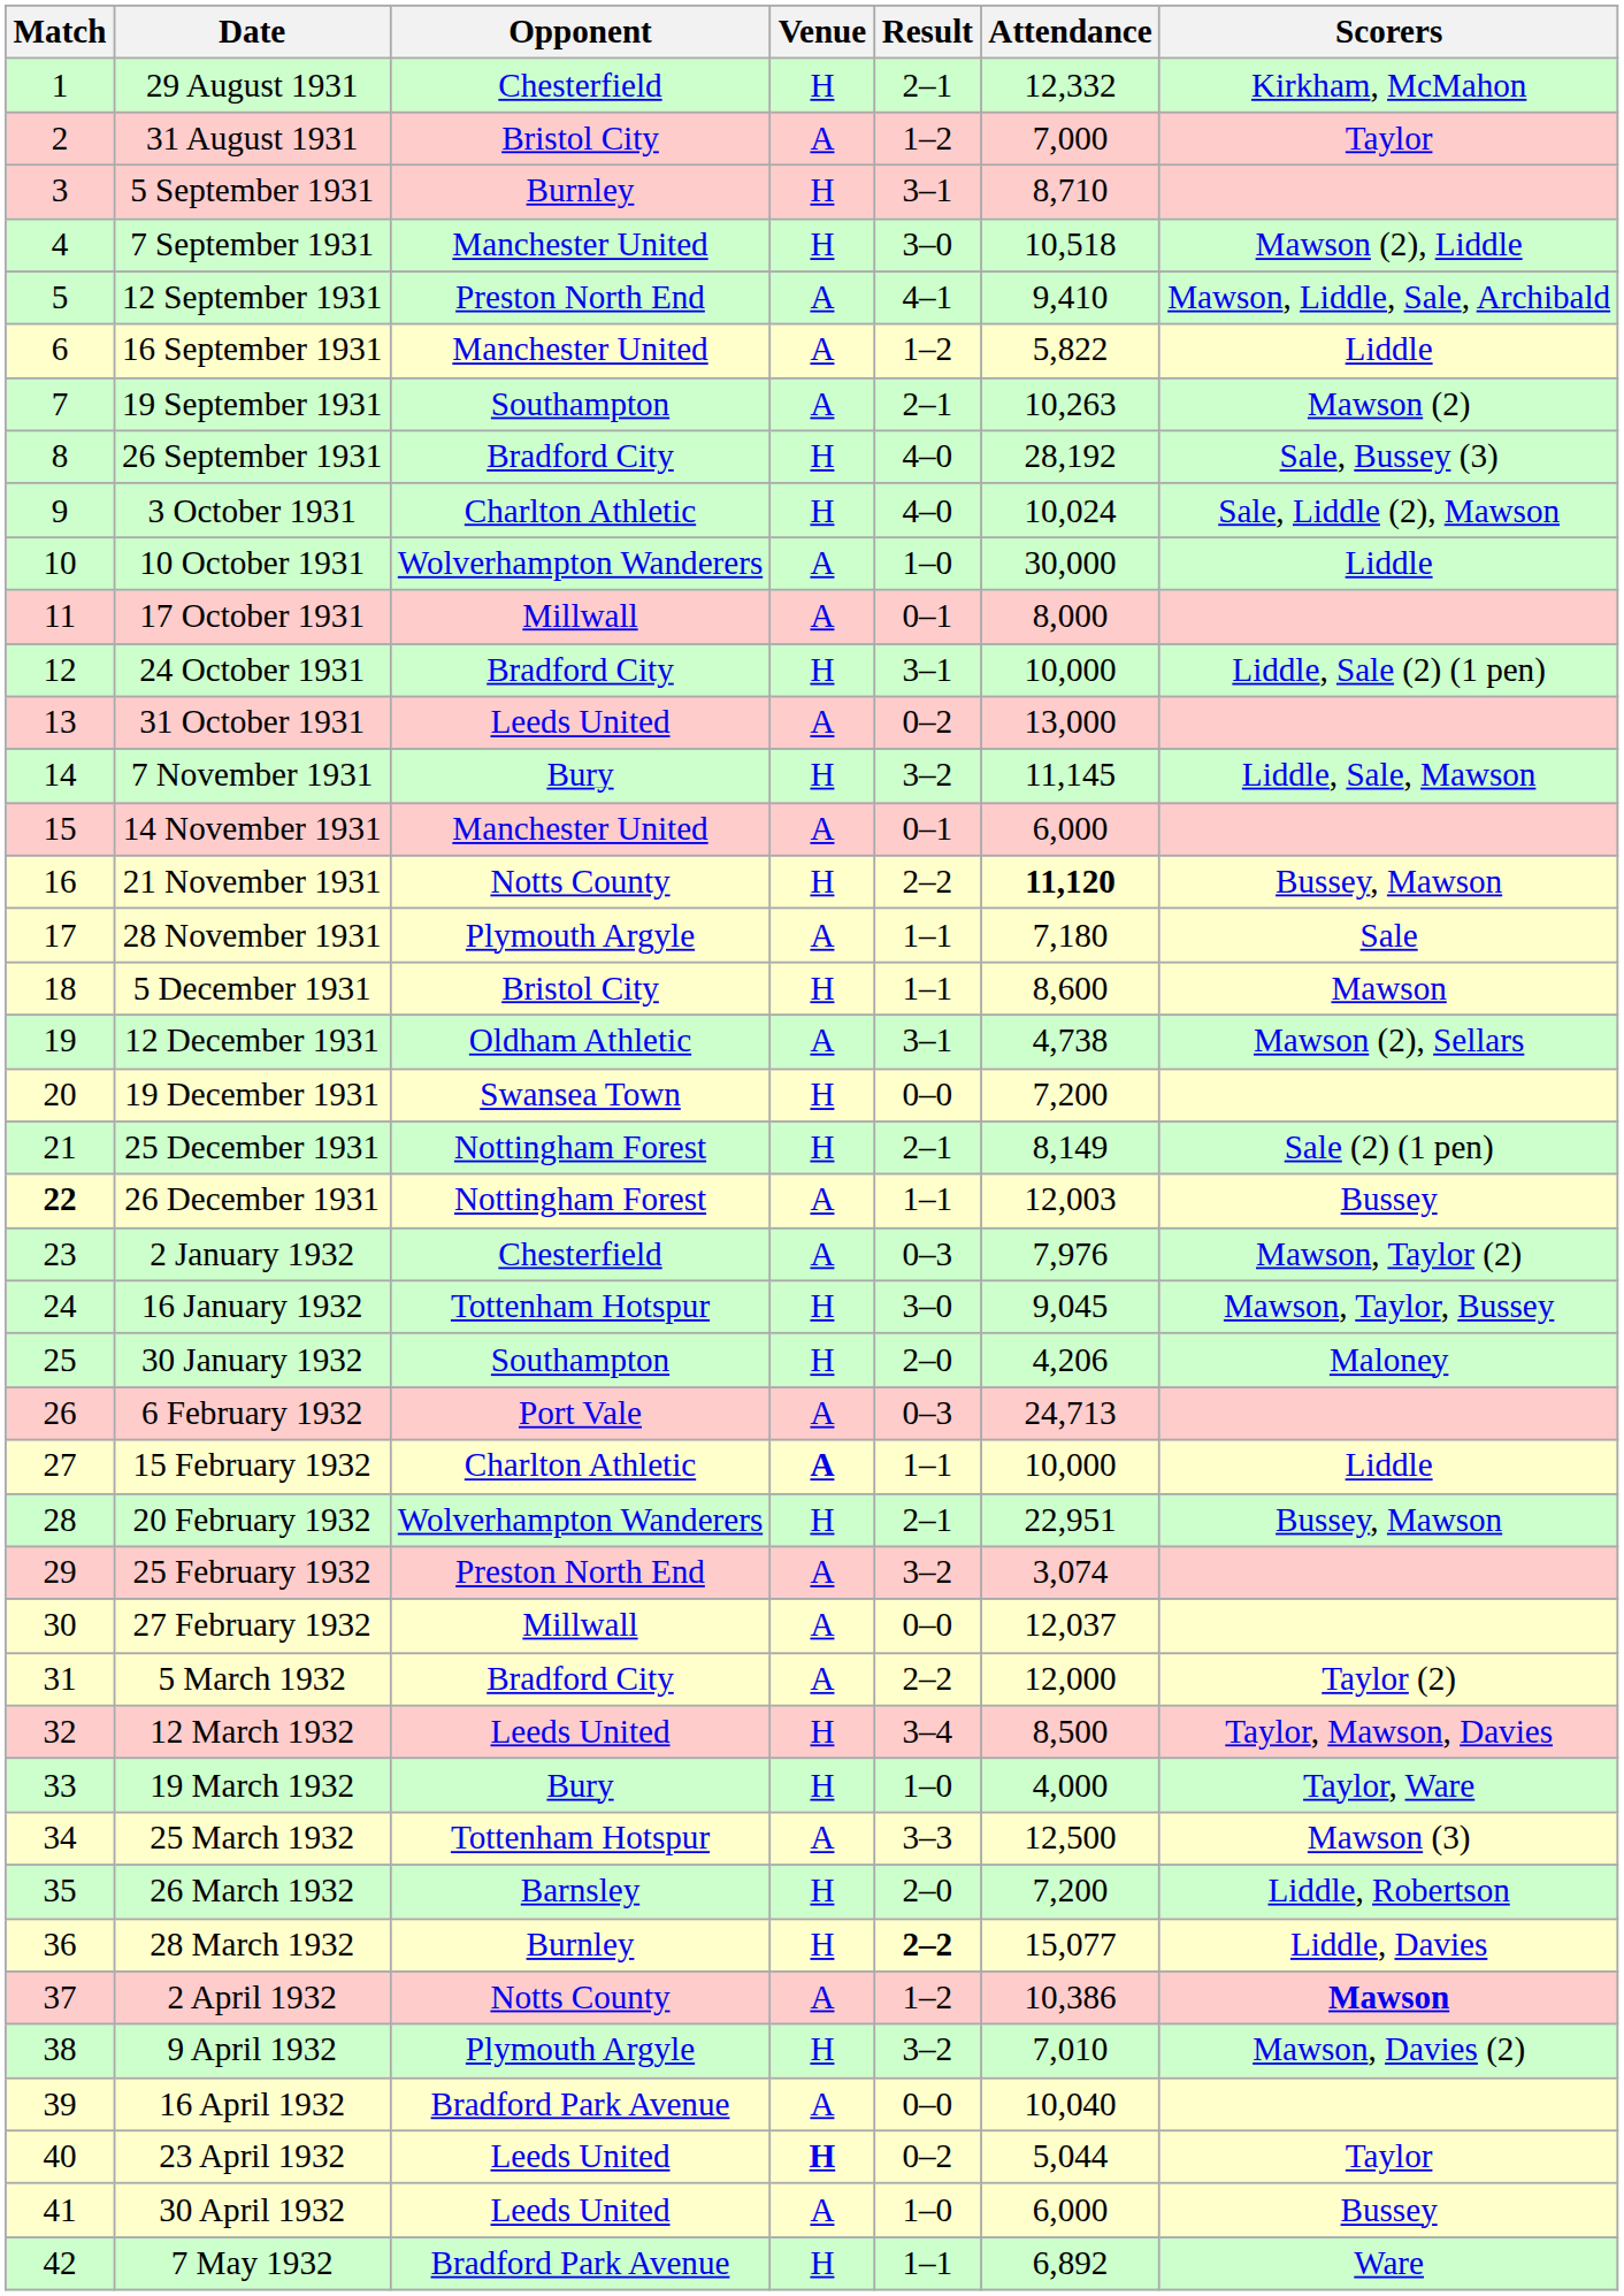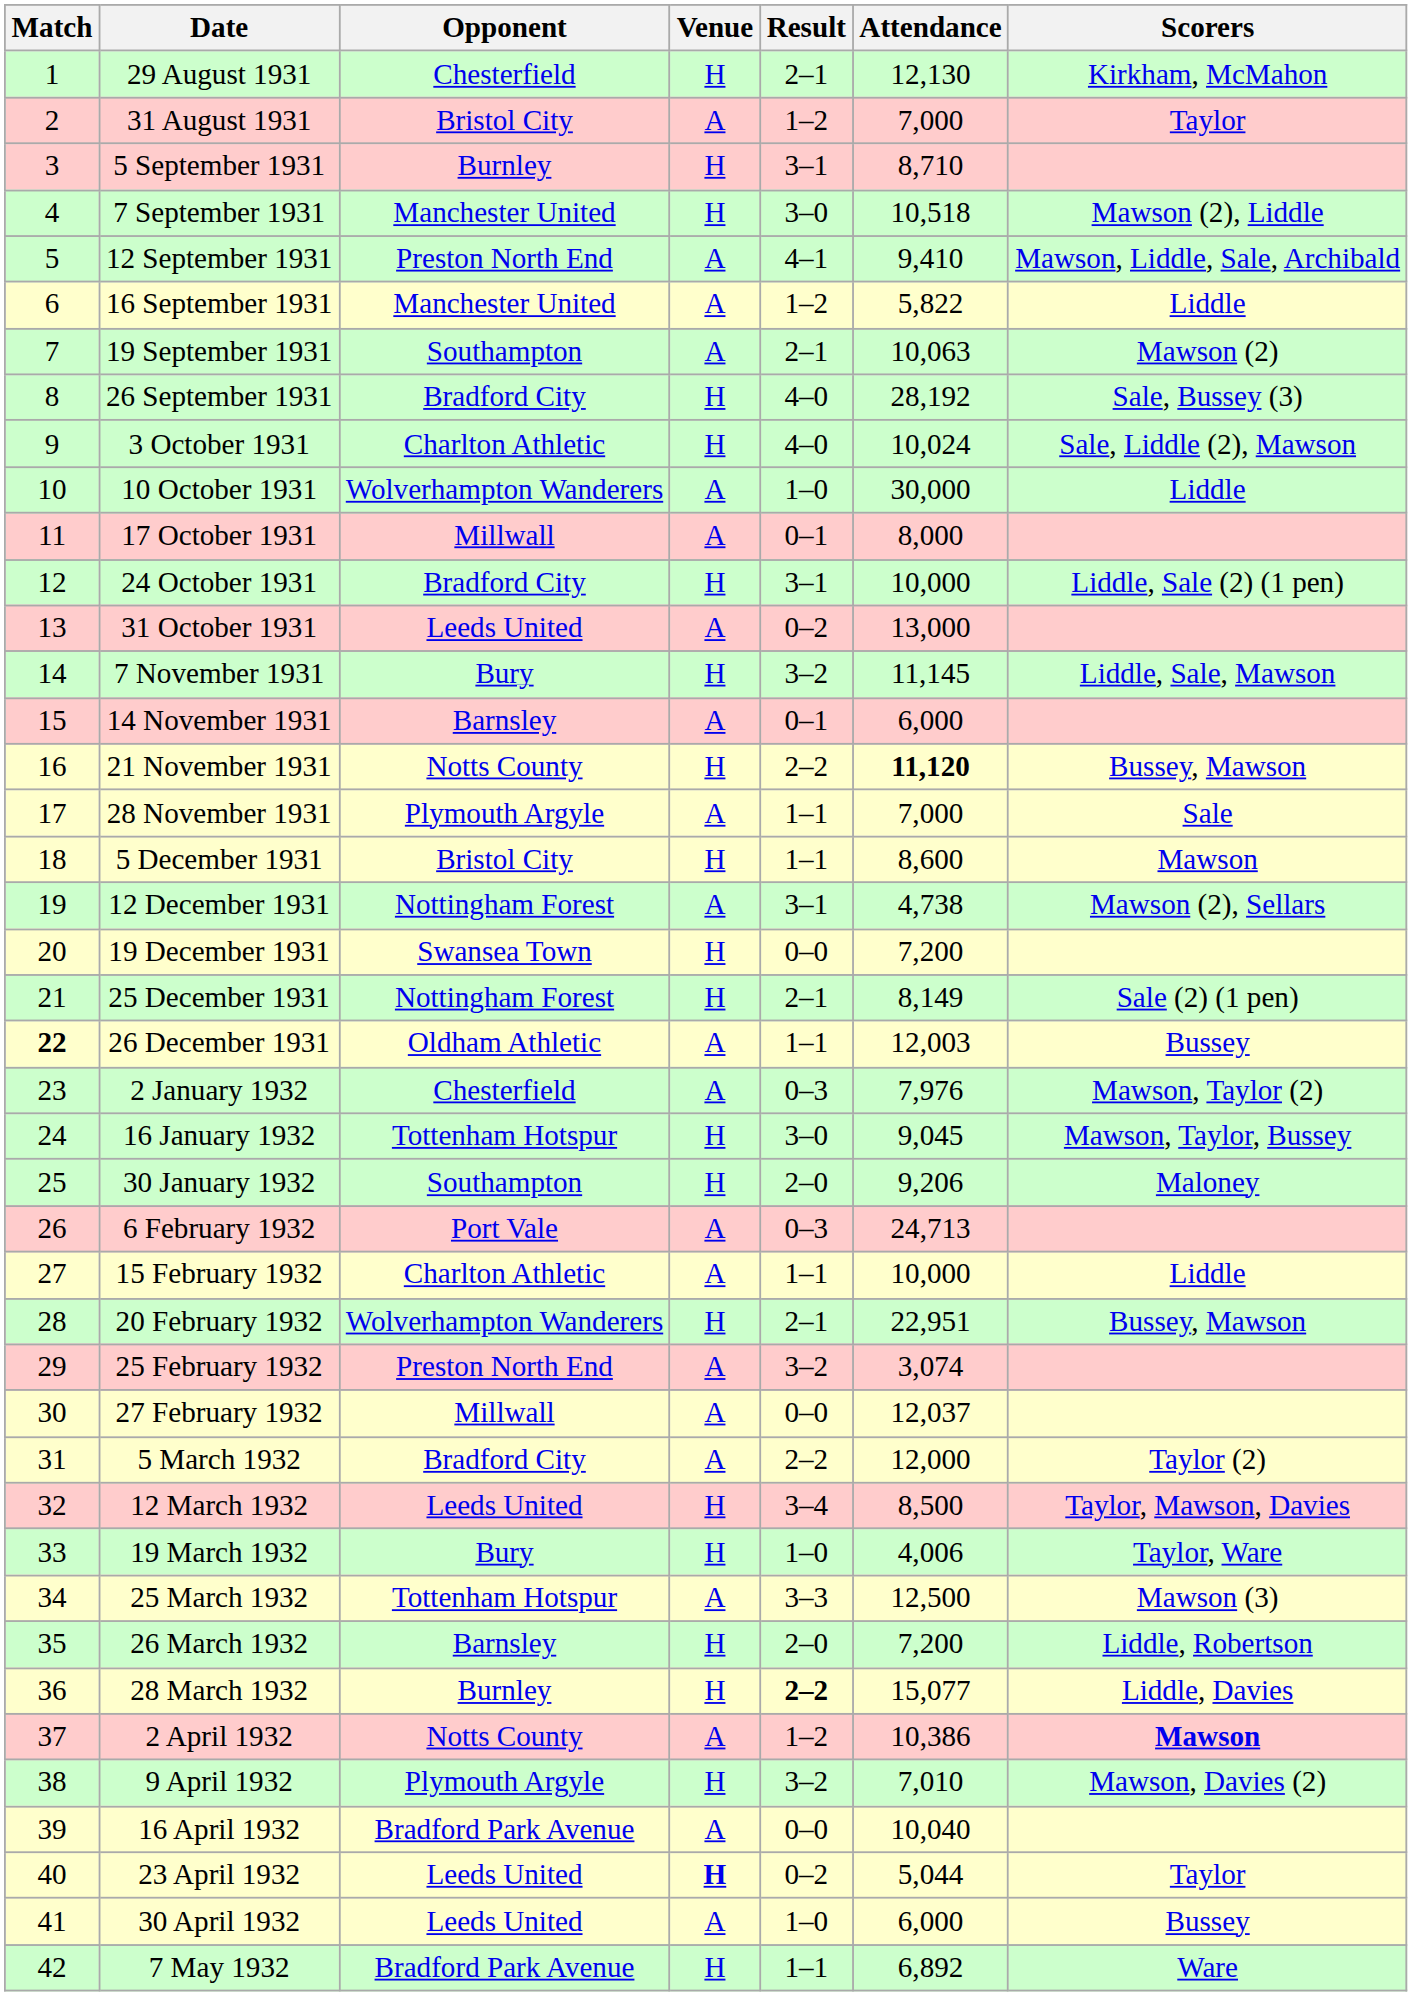 <table class="wikitable" style="font-size:100%; text-align:center">
 <tr>
 <th>Match</th>
 <th>Date</th>
 <th>Opponent</th>
 <th>Venue</th>
 <th>Result</th>
 <th>Attendance</th>
 <th>Scorers</th>
 </tr>
 <tr style="background-color: #CCFFCC;">
 <td>1</td>
 <td>29 August 1931</td>
 <td><a href='#'>Chesterfield</a></td>
 <td><a href='#'>H</a></td>
 <td>2–1</td>
-<td>12,332</td>
+<td>12,130</td>
 <td><a href='#'>Kirkham</a>, <a href='#'>McMahon</a></td>
 </tr>
 <tr style="background-color: #FFCCCC;">
 <td>2</td>
 <td>31 August 1931</td>
 <td><a href='#'>Bristol City</a></td>
 <td><a href='#'>A</a></td>
 <td>1–2</td>
 <td>7,000</td>
 <td><a href='#'>Taylor</a></td>
 </tr>
 <tr style="background-color: #FFCCCC;">
 <td>3</td>
 <td>5 September 1931</td>
 <td><a href='#'>Burnley</a></td>
 <td><a href='#'>H</a></td>
 <td>3–1</td>
 <td>8,710</td>
 <td></td>
 </tr>
 <tr style="background-color: #CCFFCC;">
 <td>4</td>
 <td>7 September 1931</td>
 <td><a href='#'>Manchester United</a></td>
 <td><a href='#'>H</a></td>
 <td>3–0</td>
 <td>10,518</td>
 <td><a href='#'>Mawson</a> (2), <a href='#'>Liddle</a></td>
 </tr>
 <tr style="background-color: #CCFFCC;">
 <td>5</td>
 <td>12 September 1931</td>
 <td><a href='#'>Preston North End</a></td>
 <td><a href='#'>A</a></td>
 <td>4–1</td>
 <td>9,410</td>
 <td><a href='#'>Mawson</a>, <a href='#'>Liddle</a>, <a href='#'>Sale</a>, <a href='#'>Archibald</a></td>
 </tr>
 <tr style="background-color: #FFFFCC;">
 <td>6</td>
 <td>16 September 1931</td>
 <td><a href='#'>Manchester United</a></td>
 <td><a href='#'>A</a></td>
 <td>1–2</td>
 <td>5,822</td>
 <td><a href='#'>Liddle</a></td>
 </tr>
 <tr style="background-color: #CCFFCC;">
 <td>7</td>
 <td>19 September 1931</td>
 <td><a href='#'>Southampton</a></td>
 <td><a href='#'>A</a></td>
 <td>2–1</td>
-<td>10,263</td>
+<td>10,063</td>
 <td><a href='#'>Mawson</a> (2)</td>
 </tr>
 <tr style="background-color: #CCFFCC;">
 <td>8</td>
 <td>26 September 1931</td>
 <td><a href='#'>Bradford City</a></td>
 <td><a href='#'>H</a></td>
 <td>4–0</td>
 <td>28,192</td>
 <td><a href='#'>Sale</a>, <a href='#'>Bussey</a> (3)</td>
 </tr>
 <tr style="background-color: #CCFFCC;">
 <td>9</td>
 <td>3 October 1931</td>
 <td><a href='#'>Charlton Athletic</a></td>
 <td><a href='#'>H</a></td>
 <td>4–0</td>
 <td>10,024</td>
 <td><a href='#'>Sale</a>, <a href='#'>Liddle</a> (2), <a href='#'>Mawson</a></td>
 </tr>
 <tr style="background-color: #CCFFCC;">
 <td>10</td>
 <td>10 October 1931</td>
 <td><a href='#'>Wolverhampton Wanderers</a></td>
 <td><a href='#'>A</a></td>
 <td>1–0</td>
 <td>30,000</td>
 <td><a href='#'>Liddle</a></td>
 </tr>
 <tr style="background-color: #FFCCCC;">
 <td>11</td>
 <td>17 October 1931</td>
 <td><a href='#'>Millwall</a></td>
 <td><a href='#'>A</a></td>
 <td>0–1</td>
 <td>8,000</td>
 <td></td>
 </tr>
 <tr style="background-color: #CCFFCC;">
 <td>12</td>
 <td>24 October 1931</td>
 <td><a href='#'>Bradford City</a></td>
 <td><a href='#'>H</a></td>
 <td>3–1</td>
 <td>10,000</td>
 <td><a href='#'>Liddle</a>, <a href='#'>Sale</a> (2) (1 pen)</td>
 </tr>
 <tr style="background-color: #FFCCCC;">
 <td>13</td>
 <td>31 October 1931</td>
 <td><a href='#'>Leeds United</a></td>
 <td><a href='#'>A</a></td>
 <td>0–2</td>
 <td>13,000</td>
 <td></td>
 </tr>
 <tr style="background-color: #CCFFCC;">
 <td>14</td>
 <td>7 November 1931</td>
 <td><a href='#'>Bury</a></td>
 <td><a href='#'>H</a></td>
 <td>3–2</td>
 <td>11,145</td>
 <td><a href='#'>Liddle</a>, <a href='#'>Sale</a>, <a href='#'>Mawson</a></td>
 </tr>
 <tr style="background-color: #FFCCCC;">
 <td>15</td>
 <td>14 November 1931</td>
-<td><a href='#'>Manchester United</a></td>
+<td><a href='#'>Barnsley</a></td>
 <td><a href='#'>A</a></td>
 <td>0–1</td>
 <td>6,000</td>
 <td></td>
 </tr>
 <tr style="background-color: #FFFFCC;">
 <td>16</td>
 <td>21 November 1931</td>
 <td><a href='#'>Notts County</a></td>
 <td><a href='#'>H</a></td>
 <td>2–2</td>
 <td><strong>11,120</strong></td>
 <td><a href='#'>Bussey</a>, <a href='#'>Mawson</a></td>
 </tr>
 <tr style="background-color: #FFFFCC;">
 <td>17</td>
 <td>28 November 1931</td>
 <td><a href='#'>Plymouth Argyle</a></td>
 <td><a href='#'>A</a></td>
 <td>1–1</td>
-<td>7,180</td>
+<td>7,000</td>
 <td><a href='#'>Sale</a></td>
 </tr>
 <tr style="background-color: #FFFFCC;">
 <td>18</td>
 <td>5 December 1931</td>
 <td><a href='#'>Bristol City</a></td>
 <td><a href='#'>H</a></td>
 <td>1–1</td>
 <td>8,600</td>
 <td><a href='#'>Mawson</a></td>
 </tr>
 <tr style="background-color: #CCFFCC;">
 <td>19</td>
 <td>12 December 1931</td>
-<td><a href='#'>Oldham Athletic</a></td>
+<td><a href='#'>Nottingham Forest</a></td>
 <td><a href='#'>A</a></td>
 <td>3–1</td>
 <td>4,738</td>
 <td><a href='#'>Mawson</a> (2), <a href='#'>Sellars</a></td>
 </tr>
 <tr style="background-color: #FFFFCC;">
 <td>20</td>
 <td>19 December 1931</td>
 <td><a href='#'>Swansea Town</a></td>
 <td><a href='#'>H</a></td>
 <td>0–0</td>
 <td>7,200</td>
 <td></td>
 </tr>
 <tr style="background-color: #CCFFCC;">
 <td>21</td>
 <td>25 December 1931</td>
 <td><a href='#'>Nottingham Forest</a></td>
 <td><a href='#'>H</a></td>
 <td>2–1</td>
 <td>8,149</td>
 <td><a href='#'>Sale</a> (2) (1 pen)</td>
 </tr>
 <tr style="background-color: #FFFFCC;">
 <td><strong>22</strong></td>
 <td>26 December 1931</td>
-<td><a href='#'>Nottingham Forest</a></td>
+<td><a href='#'>Oldham Athletic</a></td>
 <td><a href='#'>A</a></td>
 <td>1–1</td>
 <td>12,003</td>
 <td><a href='#'>Bussey</a></td>
 </tr>
 <tr style="background-color: #CCFFCC;">
 <td>23</td>
 <td>2 January 1932</td>
 <td><a href='#'>Chesterfield</a></td>
 <td><a href='#'>A</a></td>
 <td>0–3</td>
 <td>7,976</td>
 <td><a href='#'>Mawson</a>, <a href='#'>Taylor</a> (2)</td>
 </tr>
 <tr style="background-color: #CCFFCC;">
 <td>24</td>
 <td>16 January 1932</td>
 <td><a href='#'>Tottenham Hotspur</a></td>
 <td><a href='#'>H</a></td>
 <td>3–0</td>
 <td>9,045</td>
 <td><a href='#'>Mawson</a>, <a href='#'>Taylor</a>, <a href='#'>Bussey</a></td>
 </tr>
 <tr style="background-color: #CCFFCC;">
 <td>25</td>
 <td>30 January 1932</td>
 <td><a href='#'>Southampton</a></td>
 <td><a href='#'>H</a></td>
 <td>2–0</td>
-<td>4,206</td>
+<td>9,206</td>
 <td><a href='#'>Maloney</a></td>
 </tr>
 <tr style="background-color: #FFCCCC;">
 <td>26</td>
 <td>6 February 1932</td>
 <td><a href='#'>Port Vale</a></td>
 <td><a href='#'>A</a></td>
 <td>0–3</td>
 <td>24,713</td>
 <td></td>
 </tr>
 <tr style="background-color: #FFFFCC;">
 <td>27</td>
 <td>15 February 1932</td>
 <td><a href='#'>Charlton Athletic</a></td>
-<td><strong><a href='#'>A</a></strong></td>
+<td><a href='#'>A</a></td>
 <td>1–1</td>
 <td>10,000</td>
 <td><a href='#'>Liddle</a></td>
 </tr>
 <tr style="background-color: #CCFFCC;">
 <td>28</td>
 <td>20 February 1932</td>
 <td><a href='#'>Wolverhampton Wanderers</a></td>
 <td><a href='#'>H</a></td>
 <td>2–1</td>
 <td>22,951</td>
 <td><a href='#'>Bussey</a>, <a href='#'>Mawson</a></td>
 </tr>
 <tr style="background-color: #FFCCCC;">
 <td>29</td>
 <td>25 February 1932</td>
 <td><a href='#'>Preston North End</a></td>
 <td><a href='#'>A</a></td>
 <td>3–2</td>
 <td>3,074</td>
 <td></td>
 </tr>
 <tr style="background-color: #FFFFCC;">
 <td>30</td>
 <td>27 February 1932</td>
 <td><a href='#'>Millwall</a></td>
 <td><a href='#'>A</a></td>
 <td>0–0</td>
 <td>12,037</td>
 <td></td>
 </tr>
 <tr style="background-color: #FFFFCC;">
 <td>31</td>
 <td>5 March 1932</td>
 <td><a href='#'>Bradford City</a></td>
 <td><a href='#'>A</a></td>
 <td>2–2</td>
 <td>12,000</td>
 <td><a href='#'>Taylor</a> (2)</td>
 </tr>
 <tr style="background-color: #FFCCCC;">
 <td>32</td>
 <td>12 March 1932</td>
 <td><a href='#'>Leeds United</a></td>
 <td><a href='#'>H</a></td>
 <td>3–4</td>
 <td>8,500</td>
 <td><a href='#'>Taylor</a>, <a href='#'>Mawson</a>, <a href='#'>Davies</a></td>
 </tr>
 <tr style="background-color: #CCFFCC;">
 <td>33</td>
 <td>19 March 1932</td>
 <td><a href='#'>Bury</a></td>
 <td><a href='#'>H</a></td>
 <td>1–0</td>
-<td>4,000</td>
+<td>4,006</td>
 <td><a href='#'>Taylor</a>, <a href='#'>Ware</a></td>
 </tr>
 <tr style="background-color: #FFFFCC;">
 <td>34</td>
 <td>25 March 1932</td>
 <td><a href='#'>Tottenham Hotspur</a></td>
 <td><a href='#'>A</a></td>
 <td>3–3</td>
 <td>12,500</td>
 <td><a href='#'>Mawson</a> (3)</td>
 </tr>
 <tr style="background-color: #CCFFCC;">
 <td>35</td>
 <td>26 March 1932</td>
 <td><a href='#'>Barnsley</a></td>
 <td><a href='#'>H</a></td>
 <td>2–0</td>
 <td>7,200</td>
 <td><a href='#'>Liddle</a>, <a href='#'>Robertson</a></td>
 </tr>
 <tr style="background-color: #FFFFCC;">
 <td>36</td>
 <td>28 March 1932</td>
 <td><a href='#'>Burnley</a></td>
 <td><a href='#'>H</a></td>
 <td><strong>2–2</strong></td>
 <td>15,077</td>
 <td><a href='#'>Liddle</a>, <a href='#'>Davies</a></td>
 </tr>
 <tr style="background-color: #FFCCCC;">
 <td>37</td>
 <td>2 April 1932</td>
 <td><a href='#'>Notts County</a></td>
 <td><a href='#'>A</a></td>
 <td>1–2</td>
 <td>10,386</td>
 <td><strong><a href='#'>Mawson</a></strong></td>
 </tr>
 <tr style="background-color: #CCFFCC;">
 <td>38</td>
 <td>9 April 1932</td>
 <td><a href='#'>Plymouth Argyle</a></td>
 <td><a href='#'>H</a></td>
 <td>3–2</td>
 <td>7,010</td>
 <td><a href='#'>Mawson</a>, <a href='#'>Davies</a> (2)</td>
 </tr>
 <tr style="background-color: #FFFFCC;">
 <td>39</td>
 <td>16 April 1932</td>
 <td><a href='#'>Bradford Park Avenue</a></td>
 <td><a href='#'>A</a></td>
 <td>0–0</td>
 <td>10,040</td>
 <td></td>
 </tr>
 <tr style="background-color: #FFFFCC;">
 <td>40</td>
 <td>23 April 1932</td>
 <td><a href='#'>Leeds United</a></td>
 <td><strong><a href='#'>H</a></strong></td>
 <td>0–2</td>
 <td>5,044</td>
 <td><a href='#'>Taylor</a></td>
 </tr>
 <tr style="background-color: #FFFFCC;">
 <td>41</td>
 <td>30 April 1932</td>
 <td><a href='#'>Leeds United</a></td>
 <td><a href='#'>A</a></td>
 <td>1–0</td>
 <td>6,000</td>
 <td><a href='#'>Bussey</a></td>
 </tr>
 <tr style="background-color: #CCFFCC;">
 <td>42</td>
 <td>7 May 1932</td>
 <td><a href='#'>Bradford Park Avenue</a></td>
 <td><a href='#'>H</a></td>
 <td>1–1</td>
 <td>6,892</td>
 <td><a href='#'>Ware</a></td>
 </tr>
 </table>
